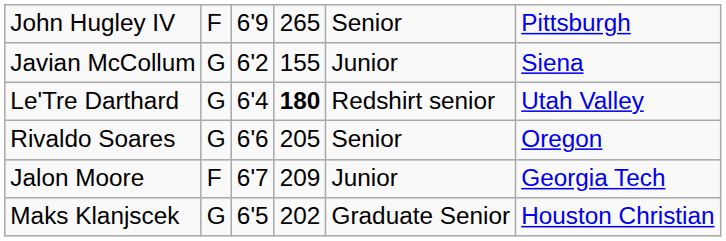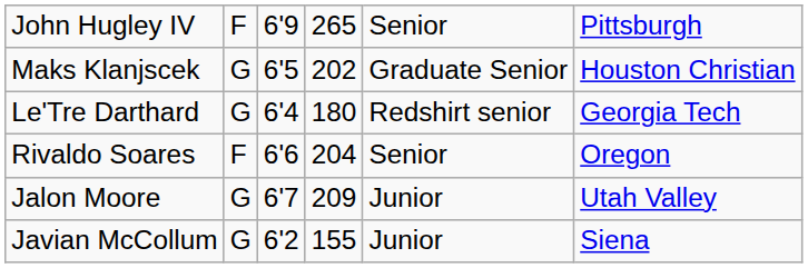 <table class="wikitable sortable">
 <tr>
 <td>John Hugley IV</td>
 <td>F</td>
 <td>6'9</td>
 <td>265</td>
 <td>Senior</td>
 <td><a href='#'>Pittsburgh</a></td>
 </tr>
 <tr>
+<td>Maks Klanjscek </td>
+<td>G</td>
+<td>6'5</td>
+<td>202</td>
+<td>Graduate Senior</td>
+<td><a href='#'>Houston Christian</a></td>
+</tr>
+<tr>
+<td>Le'Tre Darthard</td>
+<td>G</td>
+<td>6'4</td>
+<td>180</td>
+<td> Redshirt senior</td>
+<td><a href='#'>Georgia Tech</a></td>
+</tr>
+<tr>
+<td>Rivaldo Soares</td>
+<td>F</td>
+<td>6'6</td>
+<td>204</td>
+<td>Senior</td>
+<td><a href='#'>Oregon</a></td>
+</tr>
+<tr>
+<td>Jalon Moore</td>
+<td>G</td>
+<td>6'7</td>
+<td>209</td>
+<td>Junior</td>
+<td><a href='#'>Utah Valley</a></td>
+</tr>
+<tr>
 <td>Javian McCollum</td>
 <td>G</td>
 <td>6'2</td>
 <td>155</td>
 <td>Junior</td>
 <td><a href='#'>Siena</a></td>
 </tr>
-<tr>
-<td>Le'Tre Darthard</td>
-<td>G</td>
-<td>6'4</td>
-<td><strong>180</strong></td>
-<td> Redshirt senior</td>
-<td><a href='#'>Utah Valley</a></td>
-</tr>
-<tr>
-<td>Rivaldo Soares</td>
-<td>G</td>
-<td>6'6</td>
-<td>205</td>
-<td>Senior</td>
-<td><a href='#'>Oregon</a></td>
-</tr>
-<tr>
-<td>Jalon Moore</td>
-<td>F</td>
-<td>6'7</td>
-<td>209</td>
-<td>Junior</td>
-<td><a href='#'>Georgia Tech</a></td>
-</tr>
-<tr>
-<td>Maks Klanjscek </td>
-<td>G</td>
-<td>6'5</td>
-<td>202</td>
-<td>Graduate Senior</td>
-<td><a href='#'>Houston Christian</a></td>
-</tr>
 </table>
